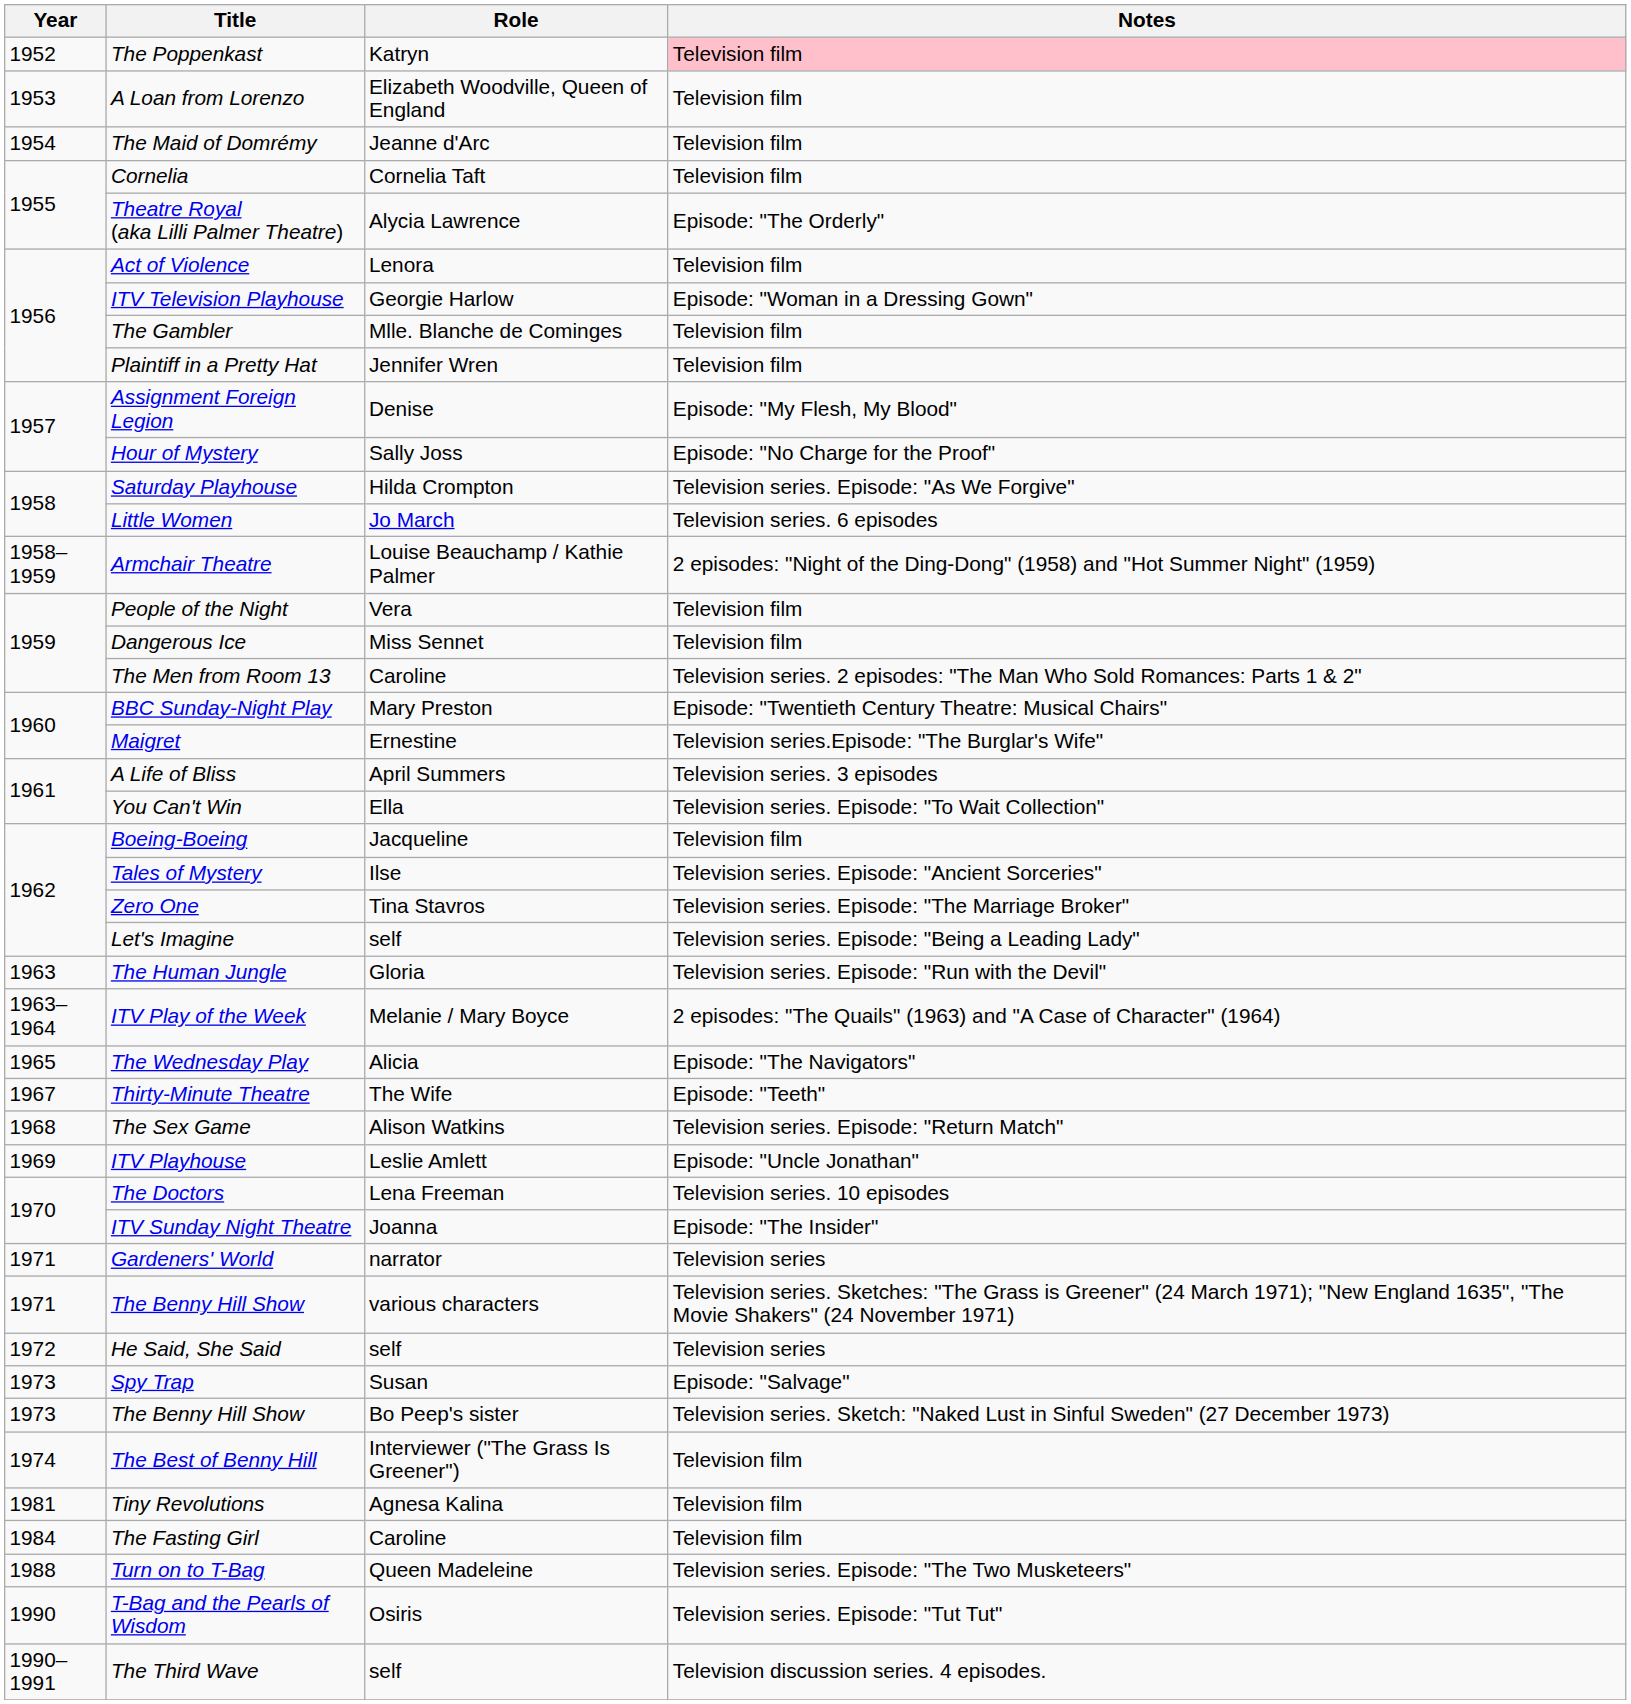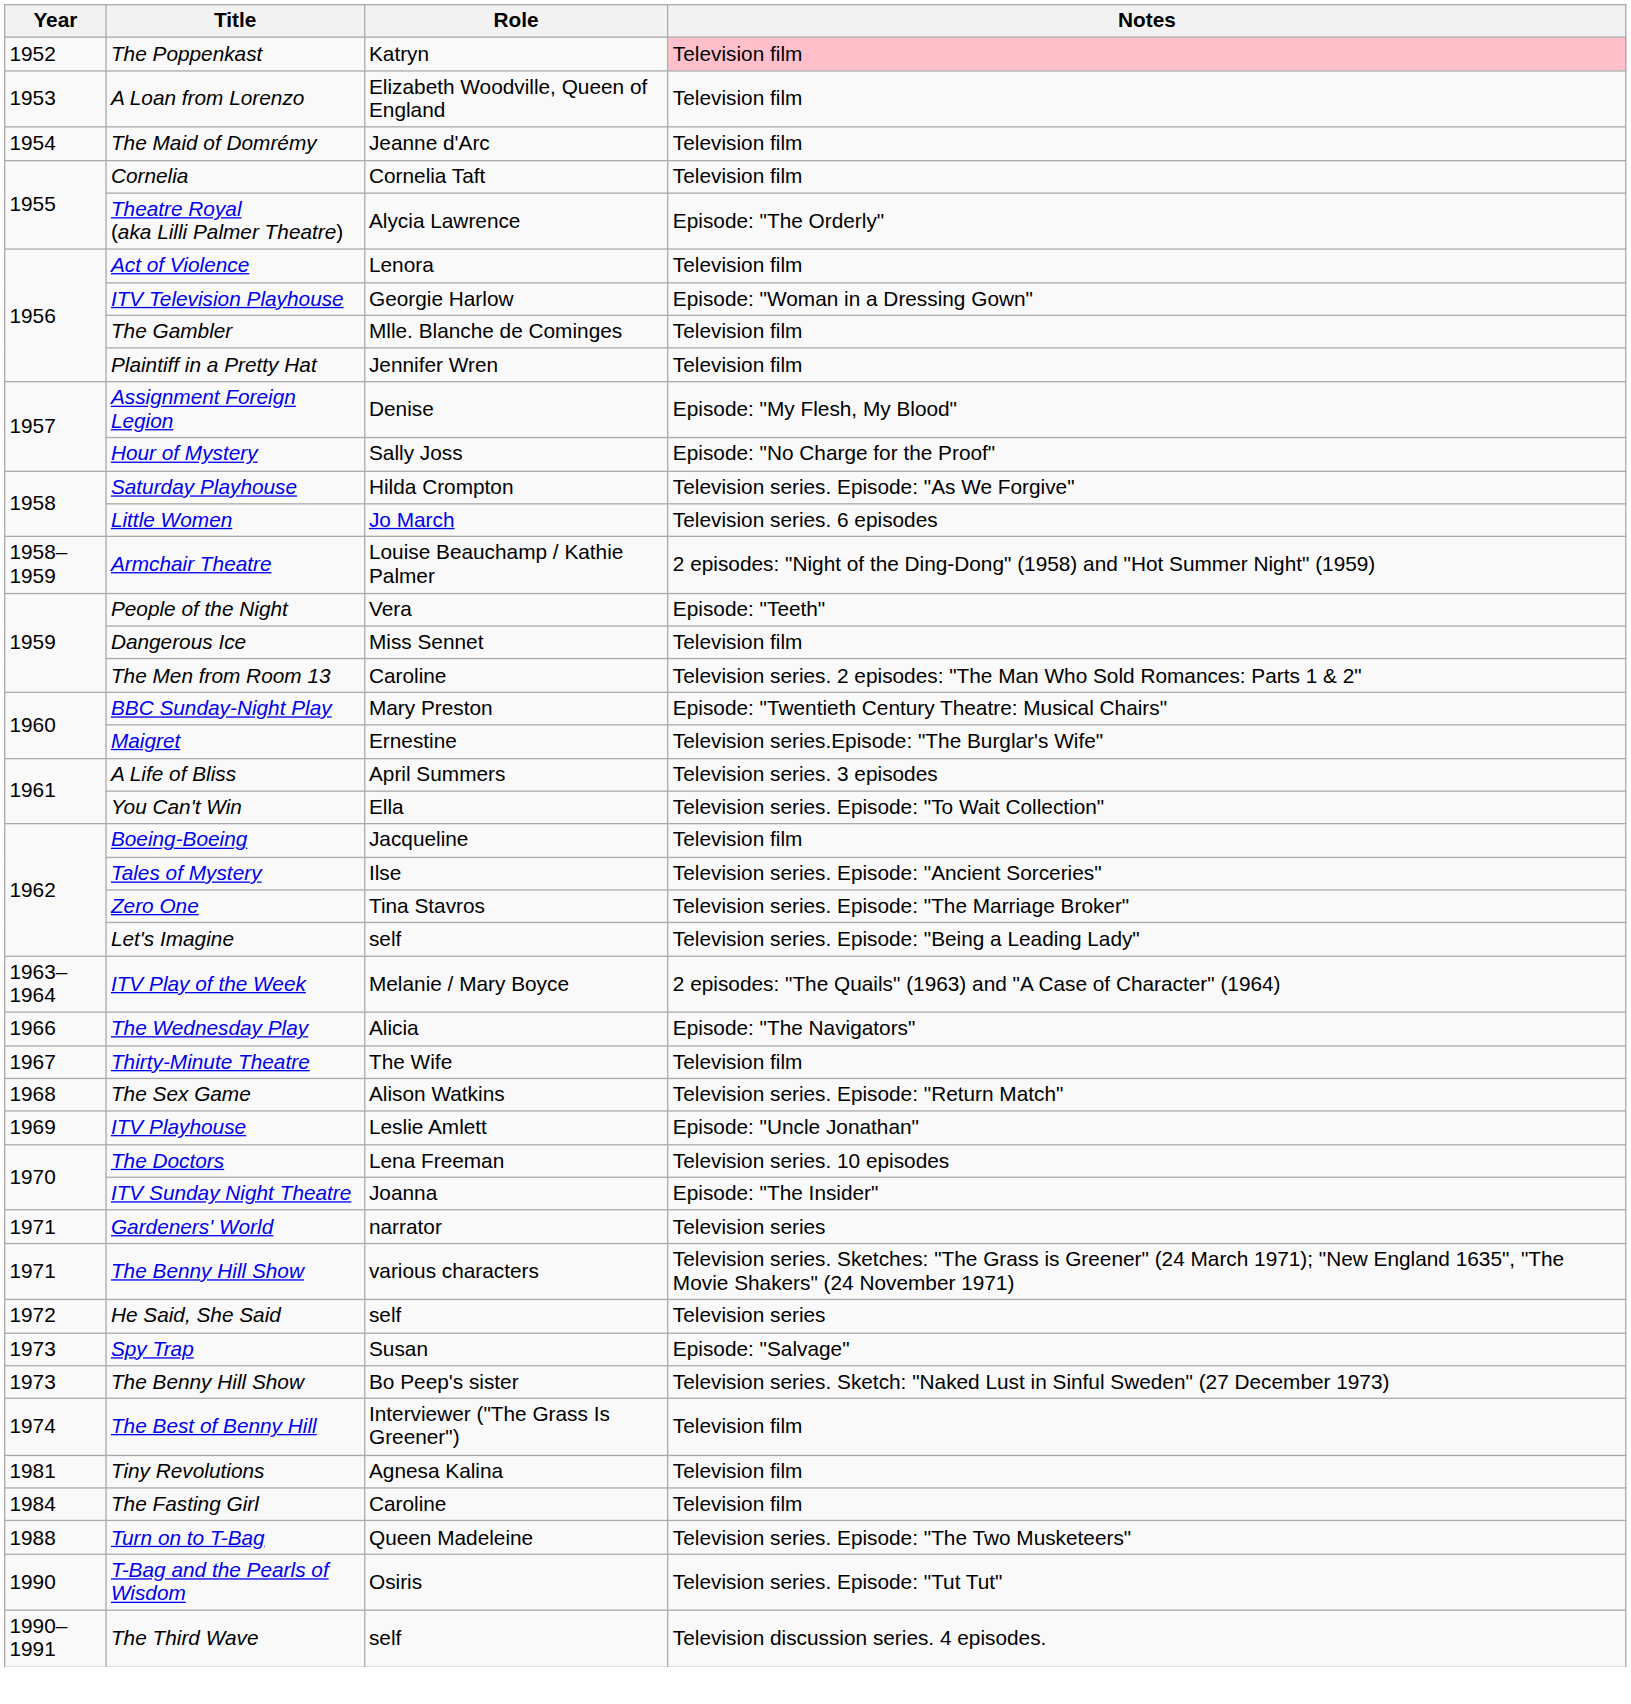 <table class="wikitable">
 <tr>
 <th>Year</th>
 <th>Title</th>
 <th>Role</th>
 <th>Notes</th>
 </tr>
 <tr>
 <td>1952</td>
 <td><em>The Poppenkast</em></td>
 <td>Katryn</td>
 <td style="background: pink;">Television film</td>
 </tr>
 <tr>
 <td>1953</td>
 <td><em>A Loan from Lorenzo</em></td>
 <td>Elizabeth Woodville, Queen of England</td>
 <td>Television film</td>
 </tr>
 <tr>
 <td>1954</td>
 <td><em>The Maid of Domrémy</em></td>
 <td>Jeanne d'Arc</td>
 <td>Television film</td>
 </tr>
 <tr>
 <td rowspan="2">1955</td>
 <td><em>Cornelia</em></td>
 <td>Cornelia Taft</td>
 <td>Television film</td>
 </tr>
 <tr>
 <td><em><a href='#'>Theatre Royal</a></em><br>(<em>aka Lilli Palmer Theatre</em>)</td>
 <td>Alycia Lawrence</td>
 <td>Episode: "The Orderly"</td>
 </tr>
 <tr>
 <td rowspan="4">1956</td>
 <td><em><a href='#'>Act of Violence</a></em></td>
 <td>Lenora</td>
 <td>Television film</td>
 </tr>
 <tr>
 <td><em><a href='#'>ITV Television Playhouse</a></em></td>
 <td>Georgie Harlow</td>
 <td>Episode: "Woman in a Dressing Gown"</td>
 </tr>
 <tr>
 <td><em>The Gambler</em></td>
 <td>Mlle. Blanche de Cominges</td>
 <td>Television film</td>
 </tr>
 <tr>
 <td><em>Plaintiff in a Pretty Hat</em></td>
 <td>Jennifer Wren</td>
 <td>Television film</td>
 </tr>
 <tr>
 <td rowspan="2">1957</td>
 <td><em><a href='#'>Assignment Foreign Legion</a></em></td>
 <td>Denise</td>
 <td>Episode: "My Flesh, My Blood"</td>
 </tr>
 <tr>
 <td><em><a href='#'>Hour of Mystery</a></em></td>
 <td>Sally Joss</td>
 <td>Episode: "No Charge for the Proof"</td>
 </tr>
 <tr>
 <td rowspan="2">1958</td>
 <td><em><a href='#'>Saturday Playhouse</a></em></td>
 <td>Hilda Crompton</td>
 <td>Television series. Episode: "As We Forgive"</td>
 </tr>
 <tr>
 <td><em><a href='#'>Little Women</a></em></td>
 <td><a href='#'>Jo March</a></td>
 <td>Television series. 6 episodes</td>
 </tr>
 <tr>
 <td>1958–1959</td>
 <td><em><a href='#'>Armchair Theatre</a></em></td>
 <td>Louise Beauchamp / Kathie Palmer</td>
 <td>2 episodes: "Night of the Ding-Dong" (1958) and "Hot Summer Night" (1959)</td>
 </tr>
 <tr>
 <td rowspan="3">1959</td>
 <td><em>People of the Night</em></td>
 <td>Vera</td>
-<td>Television film</td>
+<td>Episode: "Teeth"</td>
 </tr>
 <tr>
 <td><em>Dangerous Ice</em></td>
 <td>Miss Sennet</td>
 <td>Television film</td>
 </tr>
 <tr>
 <td><em>The Men from Room 13</em></td>
 <td>Caroline</td>
 <td>Television series. 2 episodes: "The Man Who Sold Romances: Parts 1 & 2"</td>
 </tr>
 <tr>
 <td rowspan="2">1960</td>
 <td><em><a href='#'>BBC Sunday-Night Play</a></em></td>
 <td>Mary Preston</td>
 <td>Episode: "Twentieth Century Theatre: Musical Chairs"</td>
 </tr>
 <tr>
 <td><em><a href='#'>Maigret</a></em></td>
 <td>Ernestine</td>
 <td>Television series.Episode: "The Burglar's Wife"</td>
 </tr>
 <tr>
 <td rowspan="2">1961</td>
 <td><em>A Life of Bliss</em></td>
 <td>April Summers</td>
 <td>Television series. 3 episodes</td>
 </tr>
 <tr>
 <td><em>You Can't Win</em></td>
 <td>Ella</td>
 <td>Television series. Episode: "To Wait Collection"</td>
 </tr>
 <tr>
 <td rowspan="4">1962</td>
 <td><em><a href='#'>Boeing-Boeing</a></em></td>
 <td>Jacqueline</td>
 <td>Television film</td>
 </tr>
 <tr>
 <td><em><a href='#'>Tales of Mystery</a></em></td>
 <td>Ilse</td>
 <td>Television series. Episode: "Ancient Sorceries"</td>
 </tr>
 <tr>
 <td><em><a href='#'>Zero One</a></em></td>
 <td>Tina Stavros</td>
 <td>Television series. Episode: "The Marriage Broker"</td>
 </tr>
 <tr>
 <td><em>Let's Imagine</em></td>
 <td>self</td>
 <td>Television series. Episode: "Being a Leading Lady"</td>
 </tr>
 <tr>
-<td>1963</td>
-<td><em><a href='#'>The Human Jungle</a></em></td>
-<td>Gloria</td>
-<td>Television series. Episode: "Run with the Devil"</td>
-</tr>
-<tr>
 <td>1963–1964</td>
 <td><em><a href='#'>ITV Play of the Week</a></em></td>
 <td>Melanie / Mary Boyce</td>
 <td>2 episodes: "The Quails" (1963) and "A Case of Character" (1964)</td>
 </tr>
 <tr>
-<td>1965</td>
+<td>1966</td>
 <td><em><a href='#'>The Wednesday Play</a></em></td>
 <td>Alicia</td>
 <td>Episode: "The Navigators"</td>
 </tr>
 <tr>
 <td>1967</td>
 <td><em><a href='#'>Thirty-Minute Theatre</a></em></td>
 <td>The Wife</td>
-<td>Episode: "Teeth"</td>
+<td>Television film</td>
 </tr>
 <tr>
 <td>1968</td>
 <td><em>The Sex Game</em></td>
 <td>Alison Watkins</td>
 <td>Television series. Episode: "Return Match"</td>
 </tr>
 <tr>
 <td>1969</td>
 <td><em><a href='#'>ITV Playhouse</a></em></td>
 <td>Leslie Amlett</td>
 <td>Episode: "Uncle Jonathan"</td>
 </tr>
 <tr>
 <td rowspan="2">1970</td>
 <td><em><a href='#'>The Doctors</a></em></td>
 <td>Lena Freeman</td>
 <td>Television series. 10 episodes</td>
 </tr>
 <tr>
 <td><em><a href='#'>ITV Sunday Night Theatre</a></em></td>
 <td>Joanna</td>
 <td>Episode: "The Insider"</td>
 </tr>
 <tr>
 <td>1971</td>
 <td><em><a href='#'>Gardeners' World</a></em></td>
 <td>narrator</td>
 <td>Television series</td>
 </tr>
 <tr>
 <td>1971</td>
 <td><em><a href='#'>The Benny Hill Show</a></em></td>
 <td>various characters</td>
 <td>Television series. Sketches: "The Grass is Greener" (24 March 1971); "New England 1635", "The Movie Shakers" (24 November 1971)</td>
 </tr>
 <tr>
 <td>1972</td>
 <td><em>He Said, She Said</em></td>
 <td>self</td>
 <td>Television series</td>
 </tr>
 <tr>
 <td>1973</td>
 <td><em><a href='#'>Spy Trap</a></em></td>
 <td>Susan</td>
 <td>Episode: "Salvage"</td>
 </tr>
 <tr>
 <td>1973</td>
 <td><em>The Benny Hill Show</em></td>
 <td>Bo Peep's sister</td>
 <td>Television series. Sketch: "Naked Lust in Sinful Sweden" (27 December 1973)</td>
 </tr>
 <tr>
 <td>1974</td>
 <td><em><a href='#'>The Best of Benny Hill</a></em></td>
 <td>Interviewer ("The Grass Is Greener")</td>
 <td>Television film</td>
 </tr>
 <tr>
 <td>1981</td>
 <td><em>Tiny Revolutions</em></td>
 <td>Agnesa Kalina</td>
 <td>Television film</td>
 </tr>
 <tr>
 <td>1984</td>
 <td><em>The Fasting Girl</em></td>
 <td>Caroline</td>
 <td>Television film</td>
 </tr>
 <tr>
 <td>1988</td>
 <td><em><a href='#'>Turn on to T-Bag</a></em></td>
 <td>Queen Madeleine</td>
 <td>Television series. Episode: "The Two Musketeers"</td>
 </tr>
 <tr>
 <td>1990</td>
 <td><em><a href='#'>T-Bag and the Pearls of Wisdom</a></em></td>
 <td>Osiris</td>
 <td>Television series. Episode: "Tut Tut"</td>
 </tr>
 <tr>
 <td>1990–1991</td>
 <td><em>The Third Wave</em></td>
 <td>self</td>
 <td>Television discussion series. 4 episodes.</td>
 </tr>
 </table>
